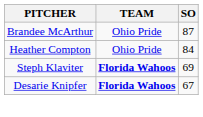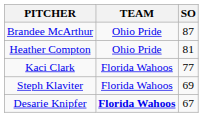 <table class="wikitable sortable" style="text-align:center;">
 <tr>
 <th>PITCHER</th>
 <th>TEAM</th>
 <th>SO</th>
 </tr>
 <tr>
 <td><a href='#'>Brandee McArthur</a></td>
 <td><a href='#'>Ohio Pride</a></td>
 <td>87</td>
 </tr>
 <tr>
 <td><a href='#'>Heather Compton</a></td>
 <td><a href='#'>Ohio Pride</a></td>
-<td>84</td>
+<td>81</td>
+</tr>
+<tr>
+<td><a href='#'>Kaci Clark</a></td>
+<td><a href='#'>Florida Wahoos</a></td>
+<td>77</td>
 </tr>
 <tr>
 <td><a href='#'>Steph Klaviter</a></td>
-<td><strong><a href='#'>Florida Wahoos</a></strong></td>
+<td><a href='#'>Florida Wahoos</a></td>
 <td>69</td>
 </tr>
 <tr>
 <td><a href='#'>Desarie Knipfer</a></td>
 <td><strong><a href='#'>Florida Wahoos</a></strong></td>
 <td>67</td>
 </tr>
 </table>
